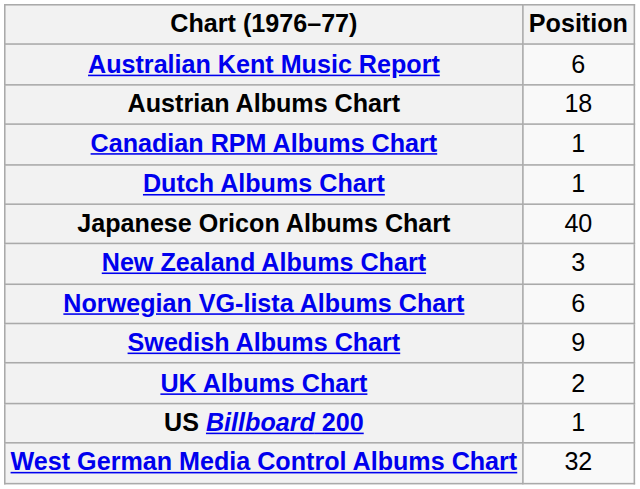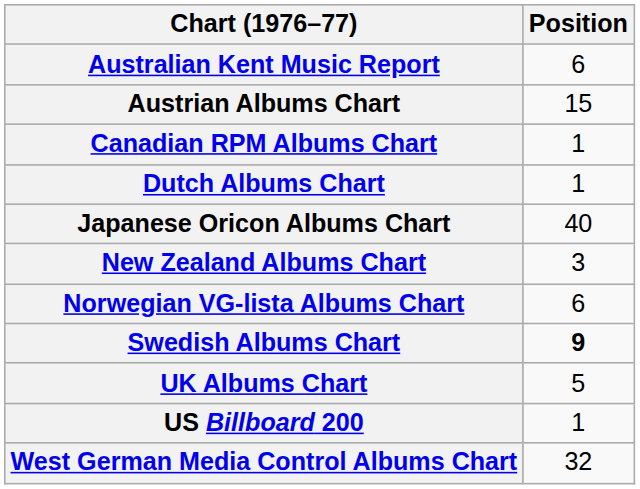 <table class="wikitable sortable plainrowheaders" style="text-align:center;">
 <tr>
 <th scope="col">Chart (1976–77)</th>
 <th scope="col">Position</th>
 </tr>
 <tr>
 <th scope="row"><a href='#'>Australian Kent Music Report</a></th>
 <td>6</td>
 </tr>
 <tr>
 <th scope="row">Austrian Albums Chart</th>
-<td>18</td>
+<td>15</td>
 </tr>
 <tr>
 <th scope="row"><a href='#'>Canadian RPM Albums Chart</a></th>
 <td>1</td>
 </tr>
 <tr>
 <th scope="row"><a href='#'>Dutch Albums Chart</a></th>
 <td>1</td>
 </tr>
 <tr>
 <th scope="row">Japanese Oricon Albums Chart</th>
 <td>40</td>
 </tr>
 <tr>
 <th scope="row"><a href='#'>New Zealand Albums Chart</a></th>
 <td>3</td>
 </tr>
 <tr>
 <th scope="row"><a href='#'>Norwegian VG-lista Albums Chart</a></th>
 <td>6</td>
 </tr>
 <tr>
 <th scope="row"><a href='#'>Swedish Albums Chart</a></th>
-<td>9</td>
+<td><strong>9</strong></td>
 </tr>
 <tr>
 <th scope="row"><a href='#'>UK Albums Chart</a></th>
-<td>2</td>
+<td>5</td>
 </tr>
 <tr>
 <th scope="row">US <a href='#'><em>Billboard</em> 200</a></th>
 <td>1</td>
 </tr>
 <tr>
 <th scope="row"><a href='#'>West German Media Control Albums Chart</a></th>
 <td>32</td>
 </tr>
 </table>
